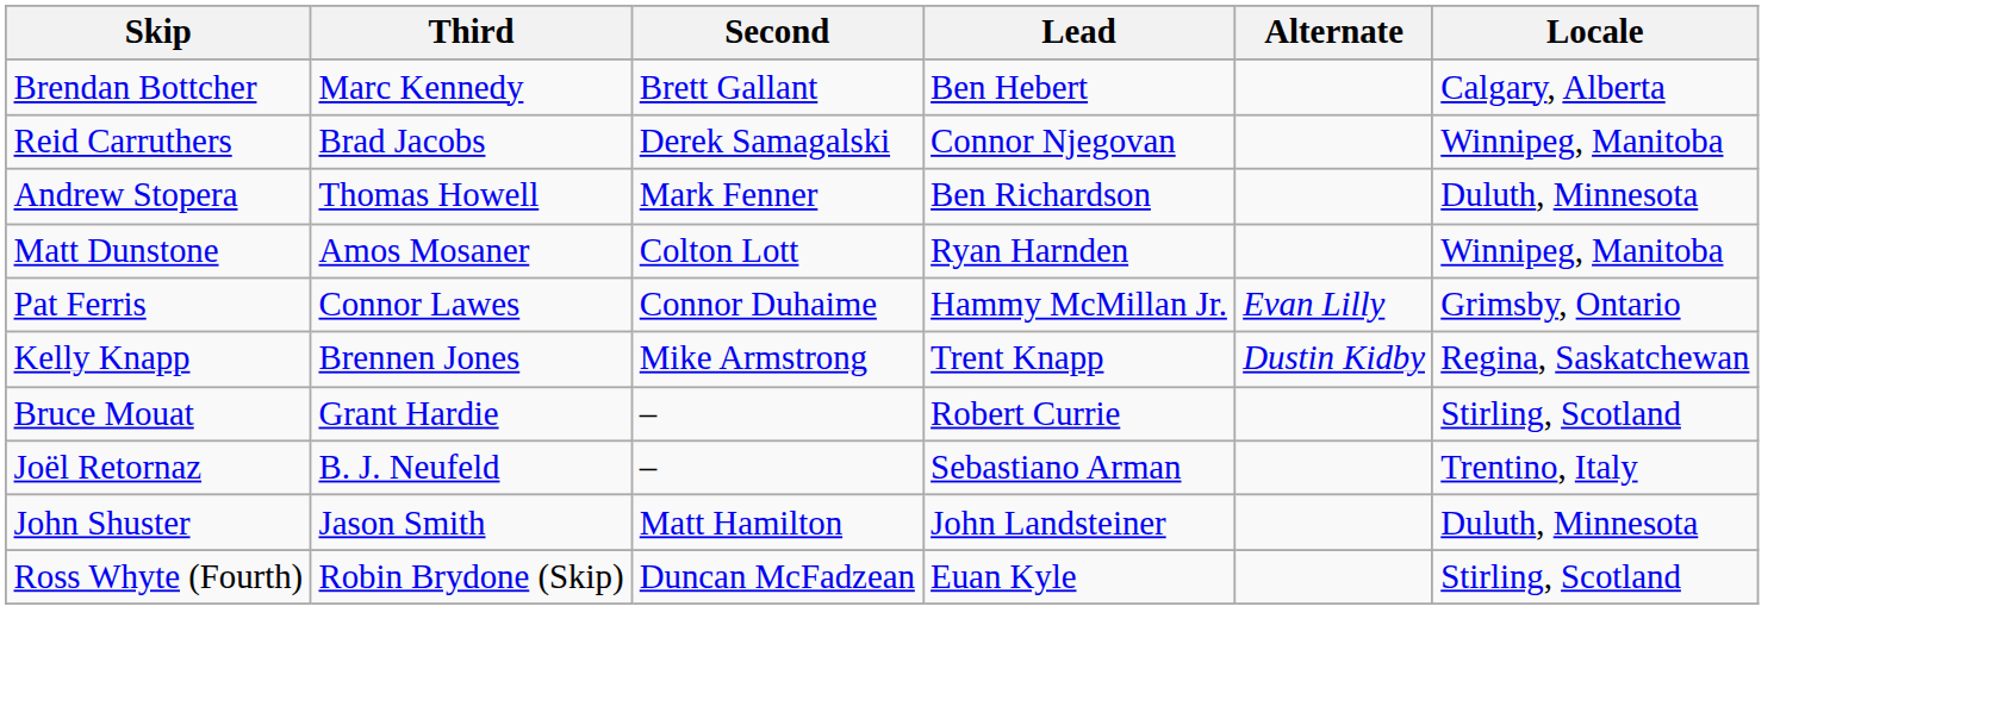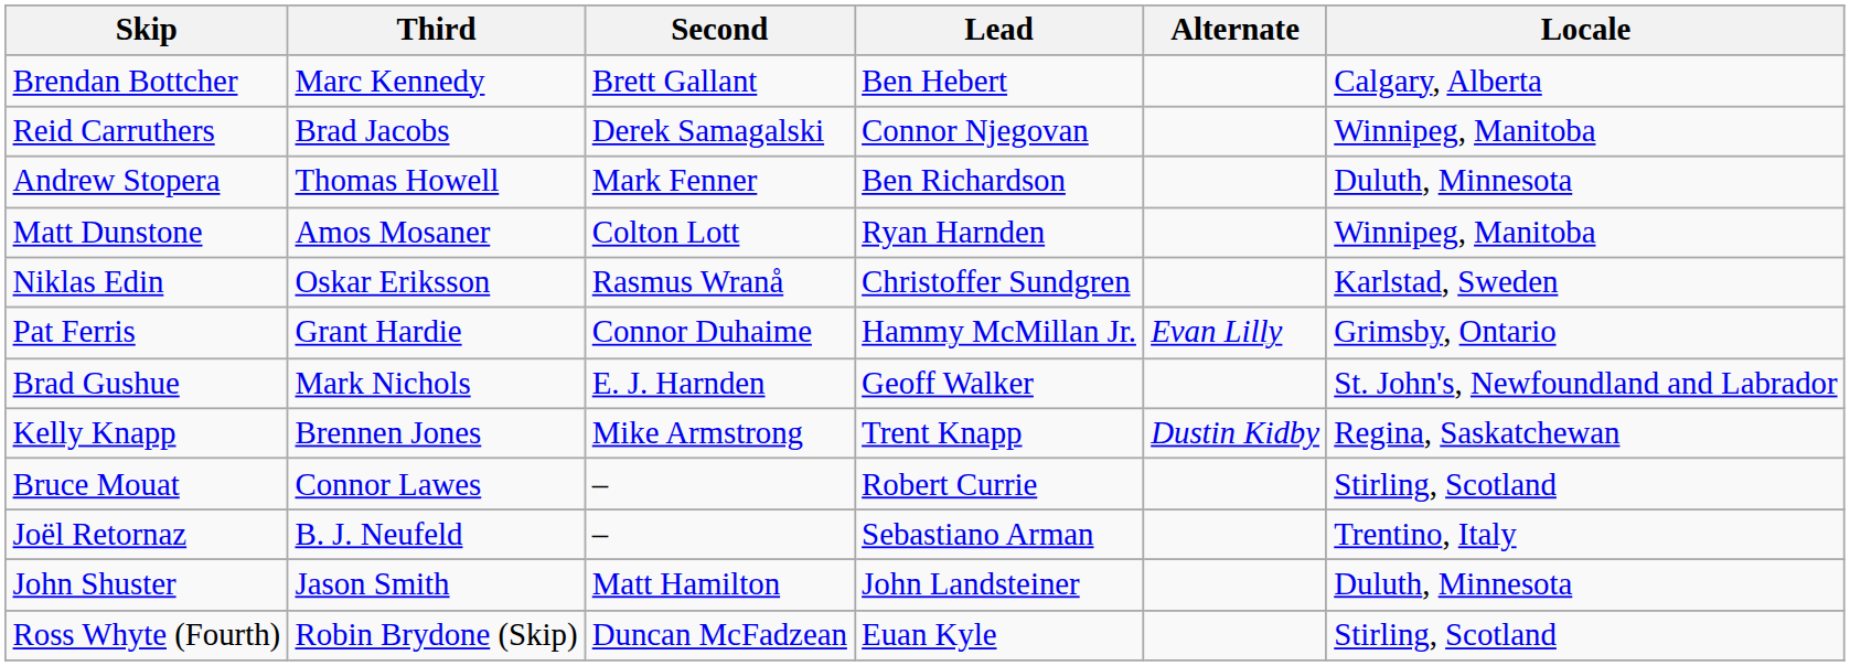 <table class=wikitable>
 <tr>
 <th scope="col">Skip</th>
 <th scope="col">Third</th>
 <th scope="col">Second</th>
 <th scope="col">Lead</th>
 <th scope="col">Alternate</th>
 <th scope="col">Locale</th>
 </tr>
 <tr>
 <td><a href='#'>Brendan Bottcher</a></td>
 <td><a href='#'>Marc Kennedy</a></td>
 <td><a href='#'>Brett Gallant</a></td>
 <td><a href='#'>Ben Hebert</a></td>
 <td></td>
 <td> <a href='#'>Calgary</a>, <a href='#'>Alberta</a></td>
 </tr>
 <tr>
 <td><a href='#'>Reid Carruthers</a></td>
 <td><a href='#'>Brad Jacobs</a></td>
 <td><a href='#'>Derek Samagalski</a></td>
 <td><a href='#'>Connor Njegovan</a></td>
 <td></td>
 <td> <a href='#'>Winnipeg</a>, <a href='#'>Manitoba</a></td>
 </tr>
 <tr>
 <td><a href='#'>Andrew Stopera</a></td>
 <td><a href='#'>Thomas Howell</a></td>
 <td><a href='#'>Mark Fenner</a></td>
 <td><a href='#'>Ben Richardson</a></td>
 <td></td>
 <td> <a href='#'>Duluth</a>, <a href='#'>Minnesota</a></td>
 </tr>
 <tr>
 <td><a href='#'>Matt Dunstone</a></td>
 <td><a href='#'>Amos Mosaner</a></td>
 <td><a href='#'>Colton Lott</a></td>
 <td><a href='#'>Ryan Harnden</a></td>
 <td></td>
 <td> <a href='#'>Winnipeg</a>, <a href='#'>Manitoba</a></td>
 </tr>
 <tr>
+<td><a href='#'>Niklas Edin</a></td>
+<td><a href='#'>Oskar Eriksson</a></td>
+<td><a href='#'>Rasmus Wranå</a></td>
+<td><a href='#'>Christoffer Sundgren</a></td>
+<td></td>
+<td> <a href='#'>Karlstad</a>, <a href='#'>Sweden</a></td>
+</tr>
+<tr>
 <td><a href='#'>Pat Ferris</a></td>
-<td><a href='#'>Connor Lawes</a></td>
+<td><a href='#'>Grant Hardie</a></td>
 <td><a href='#'>Connor Duhaime</a></td>
 <td><a href='#'>Hammy McMillan Jr.</a></td>
 <td><em><a href='#'>Evan Lilly</a></em></td>
 <td> <a href='#'>Grimsby</a>, <a href='#'>Ontario</a></td>
+</tr>
+<tr>
+<td><a href='#'>Brad Gushue</a></td>
+<td><a href='#'>Mark Nichols</a></td>
+<td><a href='#'>E. J. Harnden</a></td>
+<td><a href='#'>Geoff Walker</a></td>
+<td></td>
+<td> <a href='#'>St. John's</a>, <a href='#'>Newfoundland and Labrador</a></td>
 </tr>
 <tr>
 <td><a href='#'>Kelly Knapp</a></td>
 <td><a href='#'>Brennen Jones</a></td>
 <td><a href='#'>Mike Armstrong</a></td>
 <td><a href='#'>Trent Knapp</a></td>
 <td><em><a href='#'>Dustin Kidby</a></em></td>
 <td> <a href='#'>Regina</a>, <a href='#'>Saskatchewan</a></td>
 </tr>
 <tr>
 <td><a href='#'>Bruce Mouat</a></td>
-<td><a href='#'>Grant Hardie</a></td>
+<td><a href='#'>Connor Lawes</a></td>
 <td>–</td>
 <td><a href='#'>Robert Currie</a></td>
 <td></td>
 <td> <a href='#'>Stirling</a>, <a href='#'>Scotland</a></td>
 </tr>
 <tr>
 <td><a href='#'>Joël Retornaz</a></td>
 <td><a href='#'>B. J. Neufeld</a></td>
 <td>–</td>
 <td><a href='#'>Sebastiano Arman</a></td>
 <td></td>
 <td> <a href='#'>Trentino</a>, <a href='#'>Italy</a></td>
 </tr>
 <tr>
 <td><a href='#'>John Shuster</a></td>
 <td><a href='#'>Jason Smith</a></td>
 <td><a href='#'>Matt Hamilton</a></td>
 <td><a href='#'>John Landsteiner</a></td>
 <td></td>
 <td> <a href='#'>Duluth</a>, <a href='#'>Minnesota</a></td>
 </tr>
 <tr>
 <td><a href='#'>Ross Whyte</a> (Fourth)</td>
 <td><a href='#'>Robin Brydone</a> (Skip)</td>
 <td><a href='#'>Duncan McFadzean</a></td>
 <td><a href='#'>Euan Kyle</a></td>
 <td></td>
 <td> <a href='#'>Stirling</a>, <a href='#'>Scotland</a></td>
 </tr>
 </table>
